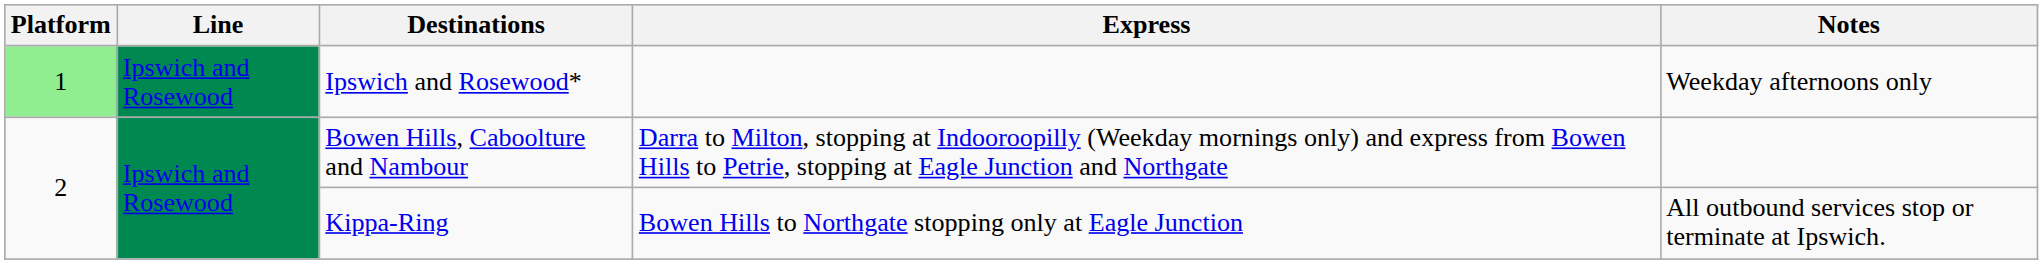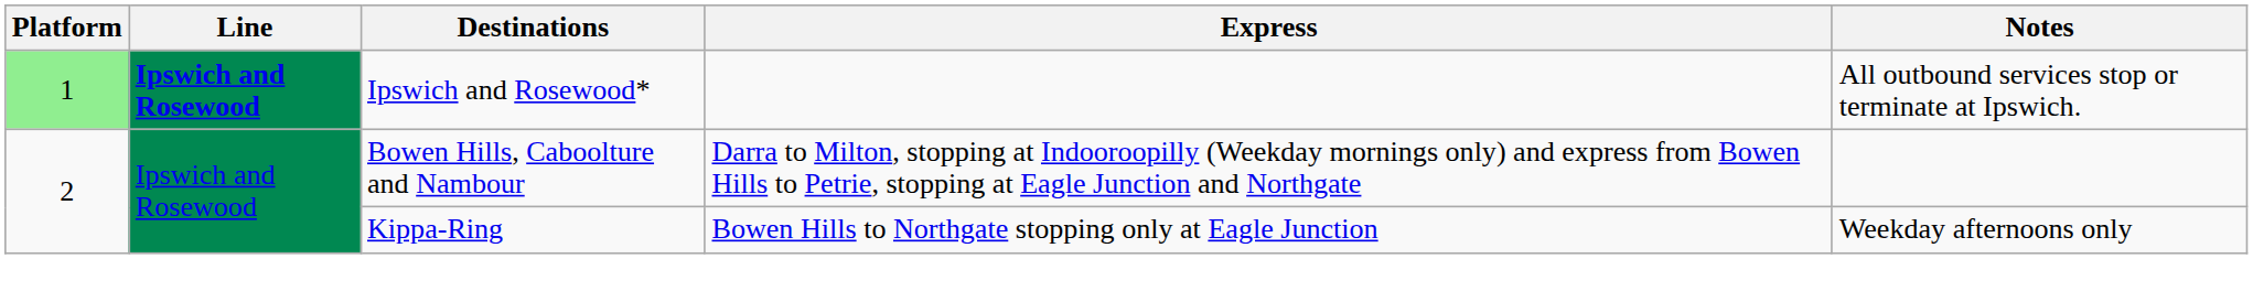 <table class="wikitable" style="float: none; margin: 0.5em; ">
 <tr>
 <th>Platform</th>
 <th>Line</th>
 <th>Destinations</th>
 <th>Express</th>
 <th>Notes</th>
 </tr>
 <tr>
 <td style="background: lightgreen; text-align:center;">1</td>
-<td style=background:#008851><a href='#'><span>Ipswich and Rosewood</span></a></td>
+<td style=background:#008851><strong><a href='#'><span>Ipswich and Rosewood</span></a></strong></td>
 <td><a href='#'>Ipswich</a> and <a href='#'>Rosewood</a>*</td>
 <td></td>
-<td>Weekday afternoons only</td>
+<td>All outbound services stop or terminate at Ipswich.</td>
 </tr>
 <tr>
 <td rowspan="2" style="text-align:center;">2</td>
 <td rowspan="2" style=background:#008851><a href='#'><span>Ipswich and Rosewood</span></a></td>
 <td><a href='#'>Bowen Hills</a>, <a href='#'>Caboolture</a> and <a href='#'>Nambour</a></td>
 <td><a href='#'>Darra</a> to <a href='#'>Milton</a>, stopping at <a href='#'>Indooroopilly</a> (Weekday mornings only) and express from <a href='#'>Bowen Hills</a> to <a href='#'>Petrie</a>, stopping at <a href='#'>Eagle Junction</a> and <a href='#'>Northgate</a></td>
 <td></td>
 </tr>
 <tr>
 <td><a href='#'>Kippa-Ring</a></td>
 <td><a href='#'>Bowen Hills</a> to <a href='#'>Northgate</a> stopping only at <a href='#'>Eagle Junction</a></td>
-<td>All outbound services stop or terminate at Ipswich.</td>
+<td>Weekday afternoons only</td>
 </tr>
 </table>
